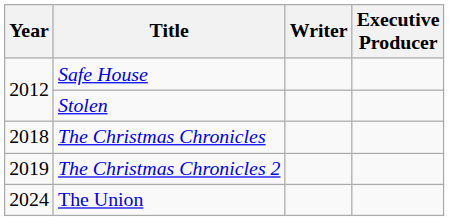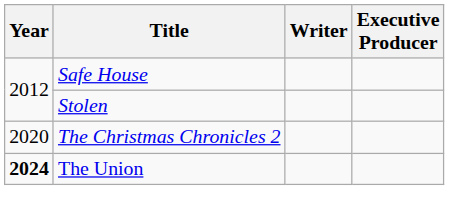 <table class="wikitable">
 <tr>
 <th>Year</th>
 <th>Title</th>
 <th>Writer</th>
 <th>Executive<br>Producer</th>
 </tr>
 <tr>
 <td rowspan=2>2012</td>
 <td><em><a href='#'>Safe House</a></em></td>
 <td></td>
 <td></td>
 </tr>
 <tr>
 <td><em><a href='#'>Stolen</a></em></td>
 <td></td>
 <td></td>
 </tr>
 <tr>
-<td>2018</td>
-<td><em><a href='#'>The Christmas Chronicles</a></em></td>
-<td></td>
-<td></td>
-</tr>
-<tr>
-<td>2019</td>
+<td>2020</td>
 <td><em><a href='#'>The Christmas Chronicles 2</a></td>
 <td></td>
 <td></td>
 </tr>
 <tr>
-<td>2024</td>
+<td><strong>2024</strong></td>
 <td></em><a href='#'>The Union</a><em></td>
 <td></td>
 <td></td>
 </tr>
 </table>
